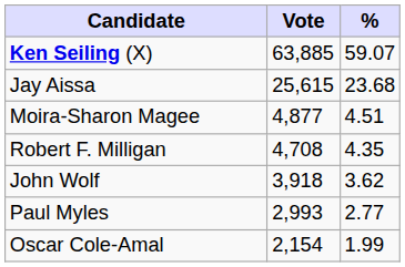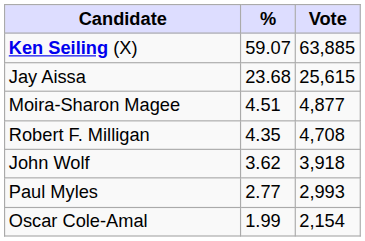 <table class="wikitable">
 <tr>
 <th style="background:#ddf; width:200px;">Candidate</th>
+<th style="background:#ddf; width:30px;">%</th>
 <th style="background:#ddf; width:50px;">Vote</th>
-<th style="background:#ddf; width:30px;">%</th>
 </tr>
 <tr>
 <td><strong><a href='#'>Ken Seiling</a></strong> (X)</td>
+<td>59.07</td>
 <td>63,885</td>
-<td>59.07</td>
 </tr>
 <tr>
 <td>Jay Aissa</td>
+<td>23.68</td>
 <td>25,615</td>
-<td>23.68</td>
 </tr>
 <tr>
 <td>Moira-Sharon Magee</td>
+<td>4.51</td>
 <td>4,877</td>
-<td>4.51</td>
 </tr>
 <tr>
 <td>Robert F. Milligan</td>
+<td>4.35</td>
 <td>4,708</td>
-<td>4.35</td>
 </tr>
 <tr>
 <td>John Wolf</td>
+<td>3.62</td>
 <td>3,918</td>
-<td>3.62</td>
 </tr>
 <tr>
 <td>Paul Myles</td>
+<td>2.77</td>
 <td>2,993</td>
-<td>2.77</td>
 </tr>
 <tr>
 <td>Oscar Cole-Amal</td>
+<td>1.99</td>
 <td>2,154</td>
-<td>1.99</td>
 </tr>
 </table>
